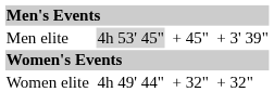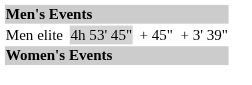 <table>
 <tr style="background:#ccc;">
 <td colspan=7><strong>Men's Events</strong></td>
 </tr>
 <tr>
 <td>Men elite</td>
 <td></td>
 <td style="background: lightgrey;">4h 53' 45"</td>
 <td></td>
 <td>+ 45"</td>
 <td></td>
 <td>+ 3' 39"</td>
 </tr>
 <tr style="background:#ccc;">
 <td colspan=7><strong>Women's Events</strong></td>
 </tr>
-<tr>
-<td>Women elite</td>
-<td></td>
-<td>4h 49' 44"</td>
-<td></td>
-<td>+ 32"</td>
-<td></td>
-<td>+ 32"</td>
-</tr>
 </table>
